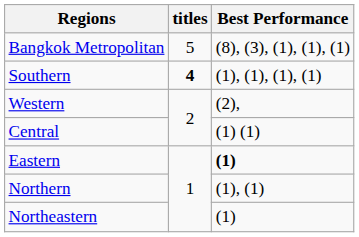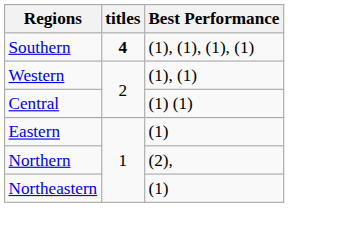 <table class="wikitable" style="font-size: 95%;">
 <tr>
 <th>Regions</th>
 <th>titles</th>
 <th>Best Performance</th>
-</tr>
-<tr>
-<td> <a href='#'>Bangkok Metropolitan</a></td>
-<td align="center">5</td>
-<td> (8),  (3),  (1),  (1),  (1)</td>
 </tr>
 <tr>
 <td> <a href='#'>Southern</a></td>
 <td align="center"><strong>4</strong></td>
 <td> (1),  (1),  (1),  (1)</td>
 </tr>
 <tr>
 <td> <a href='#'>Western</a></td>
 <td rowspan="2" align="center">2</td>
-<td> (2),</td>
+<td> (1),  (1)</td>
 </tr>
 <tr>
 <td> <a href='#'>Central</a></td>
 <td> (1)  (1)</td>
 </tr>
 <tr>
 <td> <a href='#'>Eastern</a></td>
 <td rowspan="3" align="center">1</td>
-<td><strong> (1)</strong></td>
+<td> (1)</td>
 </tr>
 <tr>
 <td> <a href='#'>Northern</a></td>
-<td> (1),  (1)</td>
+<td> (2),</td>
 </tr>
 <tr>
 <td> <a href='#'>Northeastern</a></td>
 <td> (1)</td>
 </tr>
 </table>
